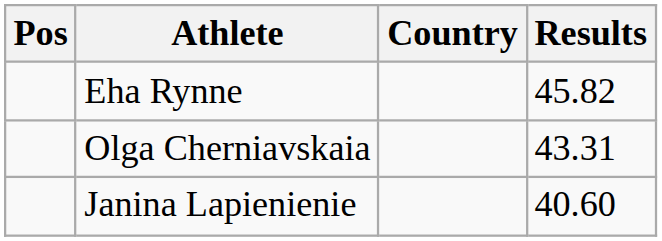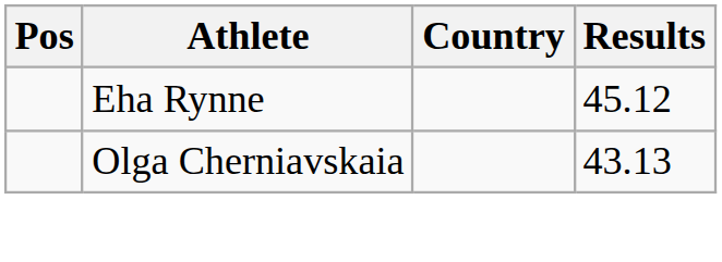 <table class="wikitable">
 <tr>
 <th>Pos</th>
 <th>Athlete</th>
 <th>Country</th>
 <th>Results</th>
 </tr>
 <tr>
 <td align="center"></td>
 <td>Eha Rynne</td>
 <td></td>
-<td>45.82</td>
+<td>45.12</td>
 </tr>
 <tr>
 <td align="center"></td>
 <td>Olga Cherniavskaia</td>
 <td></td>
-<td>43.31</td>
-</tr>
-<tr>
-<td align="center"></td>
-<td>Janina Lapienienie</td>
-<td></td>
-<td>40.60</td>
+<td>43.13</td>
 </tr>
 </table>
